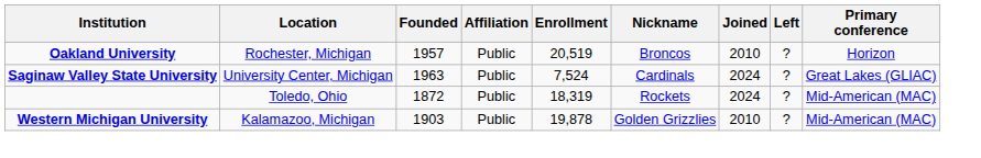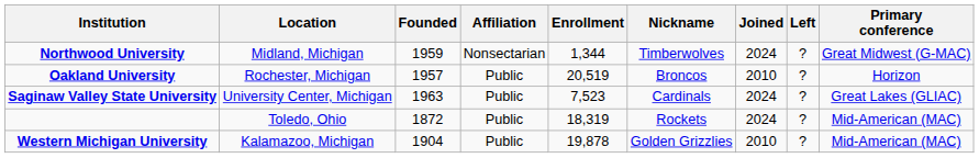 <table class="wikitable sortable" style="text-align:center;">
 <tr>
 <th>Institution</th>
 <th>Location</th>
 <th>Founded</th>
 <th>Affiliation</th>
 <th>Enrollment</th>
 <th>Nickname</th>
 <th>Joined</th>
 <th>Left</th>
 <th>Primary<br>conference</th>
+</tr>
+<tr>
+<td><strong><a href='#'>Northwood University</a></strong></td>
+<td><a href='#'>Midland, Michigan</a></td>
+<td>1959</td>
+<td>Nonsectarian</td>
+<td>1,344</td>
+<td><a href='#'>Timberwolves</a></td>
+<td>2024</td>
+<td>?</td>
+<td><a href='#'>Great Midwest (G-MAC)</a></td>
 </tr>
 <tr>
 <td><strong><a href='#'>Oakland University</a></strong></td>
 <td><a href='#'>Rochester, Michigan</a></td>
 <td>1957</td>
 <td>Public</td>
 <td>20,519</td>
 <td><a href='#'>Broncos</a></td>
 <td>2010</td>
 <td>?</td>
 <td><a href='#'>Horizon</a></td>
 </tr>
 <tr>
 <td><strong><a href='#'>Saginaw Valley State University</a></strong></td>
 <td><a href='#'>University Center, Michigan</a></td>
 <td>1963</td>
 <td>Public</td>
-<td>7,524</td>
+<td>7,523</td>
 <td><a href='#'>Cardinals</a></td>
 <td>2024</td>
 <td>?</td>
 <td><a href='#'>Great Lakes (GLIAC)</a></td>
 </tr>
 <tr>
 <td></td>
 <td><a href='#'>Toledo, Ohio</a></td>
 <td>1872</td>
 <td>Public</td>
 <td>18,319</td>
 <td><a href='#'>Rockets</a></td>
 <td>2024</td>
 <td>?</td>
 <td><a href='#'>Mid-American (MAC)</a></td>
 </tr>
 <tr>
 <td><strong><a href='#'>Western Michigan University</a></strong></td>
 <td><a href='#'>Kalamazoo, Michigan</a></td>
-<td>1903</td>
+<td>1904</td>
 <td>Public</td>
 <td>19,878</td>
 <td><a href='#'>Golden Grizzlies</a></td>
 <td>2010</td>
 <td>?</td>
 <td><a href='#'>Mid-American (MAC)</a></td>
 </tr>
 </table>
